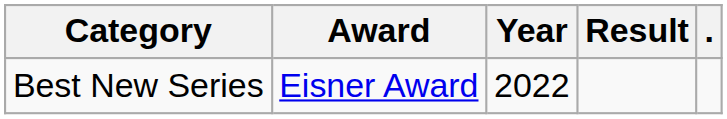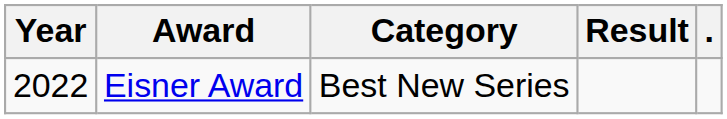 <table class="wikitable plainrowheaders">
 <tr>
+<th>Year</th>
+<th>Award</th>
 <th>Category</th>
-<th>Award</th>
-<th>Year</th>
 <th>Result</th>
 <th>.</th>
 </tr>
 <tr>
+<td>2022</td>
+<td><a href='#'>Eisner Award</a></td>
 <td>Best New Series</td>
-<td><a href='#'>Eisner Award</a></td>
-<td>2022</td>
 <td></td>
 <td></td>
 </tr>
 </table>
